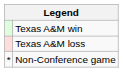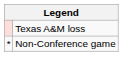 <table class="wikitable" style="font-size:90%">
 <tr>
 <th colspan=2>Legend</th>
-</tr>
-<tr>
-<td style="background:#ddffdd;"> </td>
-<td>Texas A&M win</td>
 </tr>
 <tr>
 <td style="background:#ffdddd;"> </td>
 <td>Texas A&M loss</td>
 </tr>
 <tr>
 <td>*</td>
 <td>Non-Conference game</td>
 </tr>
 </table>
